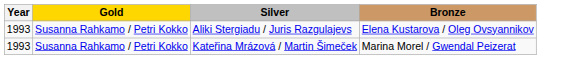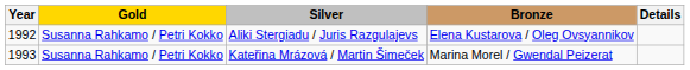 <table class="wikitable">
 <tr>
 <th>Year</th>
 <td align=center bgcolor=gold><strong>Gold</strong></td>
 <td align=center bgcolor=silver><strong>Silver</strong></td>
 <td align=center bgcolor=cc9966><strong>Bronze</strong></td>
+<th>Details</th>
 </tr>
 <tr>
-<td>1993</td>
+<td>1992</td>
 <td> <a href='#'>Susanna Rahkamo</a> / <a href='#'>Petri Kokko</a></td>
 <td> <a href='#'>Aliki Stergiadu</a> / <a href='#'>Juris Razgulajevs</a></td>
 <td> <a href='#'>Elena Kustarova</a> / <a href='#'>Oleg Ovsyannikov</a></td>
+<td></td>
 </tr>
 <tr>
 <td>1993</td>
 <td> <a href='#'>Susanna Rahkamo</a> / <a href='#'>Petri Kokko</a></td>
 <td> <a href='#'>Kateřina Mrázová</a> / <a href='#'>Martin Šimeček</a></td>
 <td> Marina Morel / <a href='#'>Gwendal Peizerat</a></td>
+<td></td>
 </tr>
 </table>
